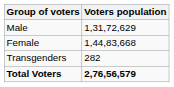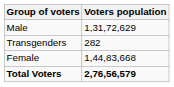 <table class="wikitable">
 <tr>
 <th>Group of voters</th>
 <th>Voters population</th>
 </tr>
 <tr>
 <td>Male</td>
 <td>1,31,72,629</td>
 </tr>
 <tr>
+<td>Transgenders</td>
+<td>282</td>
+</tr>
+<tr>
 <td>Female</td>
 <td>1,44,83,668</td>
-</tr>
-<tr>
-<td>Transgenders</td>
-<td>282</td>
 </tr>
 <tr>
 <td><strong>Total Voters</strong></td>
 <td><strong>2,76,56,579</strong></td>
 </tr>
 </table>
